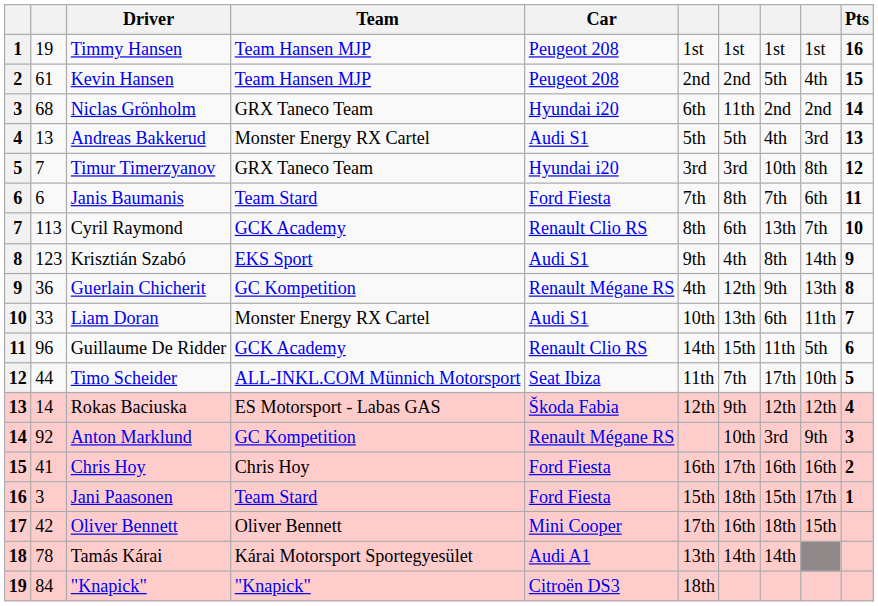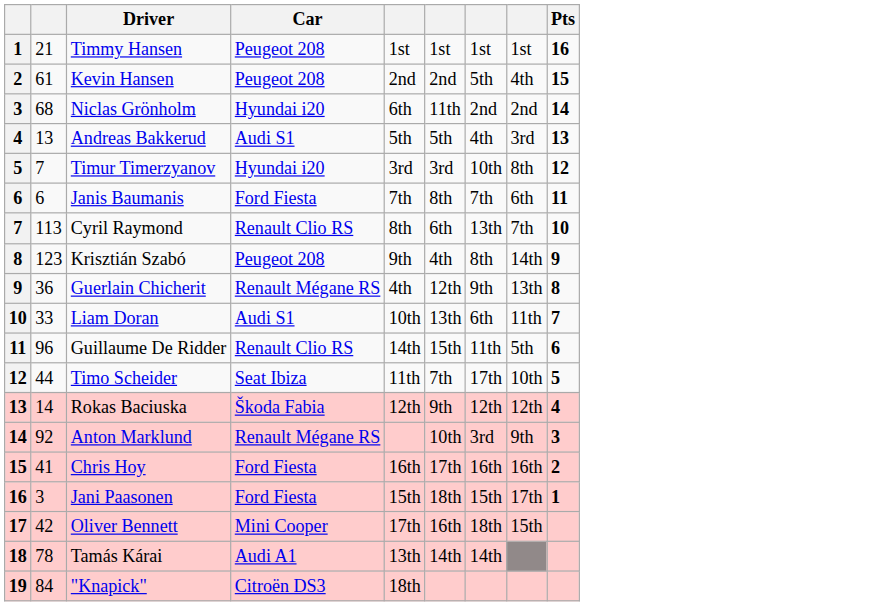 <table class="wikitable" style="font-size:95%">
 <tr>
 <th></th>
 <th></th>
 <th>Driver</th>
-<th>Team</th>
 <th>Car</th>
 <th></th>
 <th></th>
 <th></th>
 <th></th>
 <th>Pts</th>
 </tr>
 <tr>
 <th>1</th>
-<td>19</td>
+<td>21</td>
 <td> <a href='#'>Timmy Hansen</a></td>
-<td><a href='#'>Team Hansen MJP</a></td>
 <td><a href='#'>Peugeot 208</a></td>
 <td>1st</td>
 <td>1st</td>
 <td>1st</td>
 <td>1st</td>
 <td><strong>16</strong></td>
 </tr>
 <tr>
 <th>2</th>
 <td>61</td>
 <td> <a href='#'>Kevin Hansen</a></td>
-<td><a href='#'>Team Hansen MJP</a></td>
 <td><a href='#'>Peugeot 208</a></td>
 <td>2nd</td>
 <td>2nd</td>
 <td>5th</td>
 <td>4th</td>
 <td><strong>15</strong></td>
 </tr>
 <tr>
 <th>3</th>
 <td>68</td>
 <td> <a href='#'>Niclas Grönholm</a></td>
-<td>GRX Taneco Team</td>
 <td><a href='#'>Hyundai i20</a></td>
 <td>6th</td>
 <td>11th</td>
 <td>2nd</td>
 <td>2nd</td>
 <td><strong>14</strong></td>
 </tr>
 <tr>
 <th>4</th>
 <td>13</td>
 <td> <a href='#'>Andreas Bakkerud</a></td>
-<td>Monster Energy RX Cartel</td>
 <td><a href='#'>Audi S1</a></td>
 <td>5th</td>
 <td>5th</td>
 <td>4th</td>
 <td>3rd</td>
 <td><strong>13</strong></td>
 </tr>
 <tr>
 <th>5</th>
 <td>7</td>
 <td> <a href='#'>Timur Timerzyanov</a></td>
-<td>GRX Taneco Team</td>
 <td><a href='#'>Hyundai i20</a></td>
 <td>3rd</td>
 <td>3rd</td>
 <td>10th</td>
 <td>8th</td>
 <td><strong>12</strong></td>
 </tr>
 <tr>
 <th>6</th>
 <td>6</td>
 <td> <a href='#'>Janis Baumanis</a></td>
-<td><a href='#'>Team Stard</a></td>
 <td><a href='#'>Ford Fiesta</a></td>
 <td>7th</td>
 <td>8th</td>
 <td>7th</td>
 <td>6th</td>
 <td><strong>11</strong></td>
 </tr>
 <tr>
 <th>7</th>
 <td>113</td>
 <td> Cyril Raymond</td>
-<td><a href='#'>GCK Academy</a></td>
 <td><a href='#'>Renault Clio RS</a></td>
 <td>8th</td>
 <td>6th</td>
 <td>13th</td>
 <td>7th</td>
 <td><strong>10</strong></td>
 </tr>
 <tr>
 <th>8</th>
 <td>123</td>
 <td> Krisztián Szabó</td>
-<td><a href='#'>EKS Sport</a></td>
-<td><a href='#'>Audi S1</a></td>
+<td><a href='#'>Peugeot 208</a></td>
 <td>9th</td>
 <td>4th</td>
 <td>8th</td>
 <td>14th</td>
 <td><strong>9</strong></td>
 </tr>
 <tr>
 <th>9</th>
 <td>36</td>
 <td> <a href='#'>Guerlain Chicherit</a></td>
-<td><a href='#'>GC Kompetition</a></td>
 <td><a href='#'>Renault Mégane RS</a></td>
 <td>4th</td>
 <td>12th</td>
 <td>9th</td>
 <td>13th</td>
 <td><strong>8</strong></td>
 </tr>
 <tr>
 <th>10</th>
 <td>33</td>
 <td> <a href='#'>Liam Doran</a></td>
-<td>Monster Energy RX Cartel</td>
 <td><a href='#'>Audi S1</a></td>
 <td>10th</td>
 <td>13th</td>
 <td>6th</td>
 <td>11th</td>
 <td><strong>7</strong></td>
 </tr>
 <tr>
 <th>11</th>
 <td>96</td>
 <td> Guillaume De Ridder</td>
-<td><a href='#'>GCK Academy</a></td>
 <td><a href='#'>Renault Clio RS</a></td>
 <td>14th</td>
 <td>15th</td>
 <td>11th</td>
 <td>5th</td>
 <td><strong>6</strong></td>
 </tr>
 <tr>
 <th>12</th>
 <td>44</td>
 <td> <a href='#'>Timo Scheider</a></td>
-<td><a href='#'>ALL-INKL.COM Münnich Motorsport</a></td>
 <td><a href='#'>Seat Ibiza</a></td>
 <td>11th</td>
 <td>7th</td>
 <td>17th</td>
 <td>10th</td>
 <td><strong>5</strong></td>
 </tr>
 <tr>
 <th style="background:#ffcccc;">13</th>
 <td style="background:#ffcccc;">14</td>
 <td style="background:#ffcccc;"> Rokas Baciuska</td>
-<td style="background:#ffcccc;">ES Motorsport - Labas GAS</td>
 <td style="background:#ffcccc;"><a href='#'>Škoda Fabia</a></td>
 <td style="background:#ffcccc;">12th</td>
 <td style="background:#ffcccc;">9th</td>
 <td style="background:#ffcccc;">12th</td>
 <td style="background:#ffcccc;">12th</td>
 <td style="background:#ffcccc;"><strong>4</strong></td>
 </tr>
 <tr>
 <th style="background:#ffcccc;">14</th>
 <td style="background:#ffcccc;">92</td>
 <td style="background:#ffcccc;"> <a href='#'>Anton Marklund</a></td>
-<td style="background:#ffcccc;"><a href='#'>GC Kompetition</a></td>
 <td style="background:#ffcccc;"><a href='#'>Renault Mégane RS</a></td>
 <td style="background:#ffcccc;"></td>
 <td style="background:#ffcccc;">10th</td>
 <td style="background:#ffcccc;">3rd</td>
 <td style="background:#ffcccc;">9th</td>
 <td style="background:#ffcccc;"><strong>3</strong></td>
 </tr>
 <tr>
 <th style="background:#ffcccc;">15</th>
 <td style="background:#ffcccc;">41</td>
 <td style="background:#ffcccc;"> <a href='#'>Chris Hoy</a></td>
-<td style="background:#ffcccc;">Chris Hoy</td>
 <td style="background:#ffcccc;"><a href='#'>Ford Fiesta</a></td>
 <td style="background:#ffcccc;">16th</td>
 <td style="background:#ffcccc;">17th</td>
 <td style="background:#ffcccc;">16th</td>
 <td style="background:#ffcccc;">16th</td>
 <td style="background:#ffcccc;"><strong>2</strong></td>
 </tr>
 <tr>
 <th style="background:#ffcccc;">16</th>
 <td style="background:#ffcccc;">3</td>
 <td style="background:#ffcccc;"> <a href='#'>Jani Paasonen</a></td>
-<td style="background:#ffcccc;"><a href='#'>Team Stard</a></td>
 <td style="background:#ffcccc;"><a href='#'>Ford Fiesta</a></td>
 <td style="background:#ffcccc;">15th</td>
 <td style="background:#ffcccc;">18th</td>
 <td style="background:#ffcccc;">15th</td>
 <td style="background:#ffcccc;">17th</td>
 <td style="background:#ffcccc;"><strong>1</strong></td>
 </tr>
 <tr>
 <th style="background:#ffcccc;">17</th>
 <td style="background:#ffcccc;">42</td>
 <td style="background:#ffcccc;"> <a href='#'>Oliver Bennett</a></td>
-<td style="background:#ffcccc;">Oliver Bennett</td>
 <td style="background:#ffcccc;"><a href='#'>Mini Cooper</a></td>
 <td style="background:#ffcccc;">17th</td>
 <td style="background:#ffcccc;">16th</td>
 <td style="background:#ffcccc;">18th</td>
 <td style="background:#ffcccc;">15th</td>
 <td style="background:#ffcccc;"></td>
 </tr>
 <tr>
 <th style="background:#ffcccc;">18</th>
 <td style="background:#ffcccc;">78</td>
 <td style="background:#ffcccc;"> Tamás Kárai</td>
-<td style="background:#ffcccc;">Kárai Motorsport Sportegyesület</td>
 <td style="background:#ffcccc;"><a href='#'>Audi A1</a></td>
 <td style="background:#ffcccc;">13th</td>
 <td style="background:#ffcccc;">14th</td>
 <td style="background:#ffcccc;">14th</td>
 <td style="background:#918989;"><strong></strong></td>
 <td style="background:#ffcccc;"></td>
 </tr>
 <tr>
 <th style="background:#ffcccc;">19</th>
 <td style="background:#ffcccc;">84</td>
 <td style="background:#ffcccc;"> <a href='#'>"Knapick"</a></td>
-<td style="background:#ffcccc;"><a href='#'>"Knapick"</a></td>
 <td style="background:#ffcccc;"><a href='#'>Citroën DS3</a></td>
 <td style="background:#ffcccc;">18th</td>
 <td style="background:#ffcccc;"></td>
 <td style="background:#ffcccc;"></td>
 <td style="background:#ffcccc;"></td>
 <td style="background:#ffcccc;"></td>
 </tr>
 </table>
